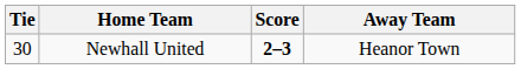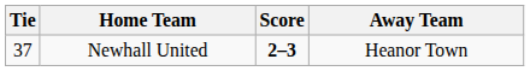 <table class="wikitable" style="text-align:center;">
 <tr>
 <th width=20>Tie</th>
 <th width=175>Home Team</th>
 <th width=20>Score</th>
 <th width=175>Away Team</th>
 </tr>
 <tr>
-<td>30</td>
+<td>37</td>
 <td>Newhall United</td>
 <td><strong>2–3</strong></td>
 <td>Heanor Town</td>
 </tr>
 </table>
